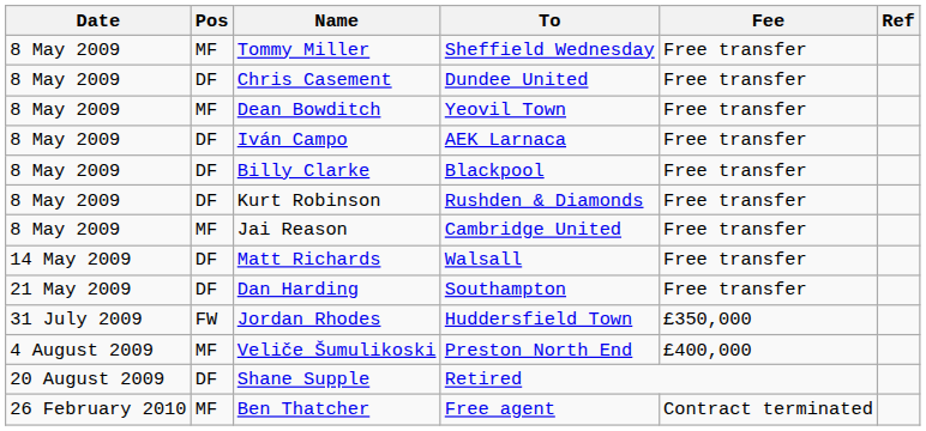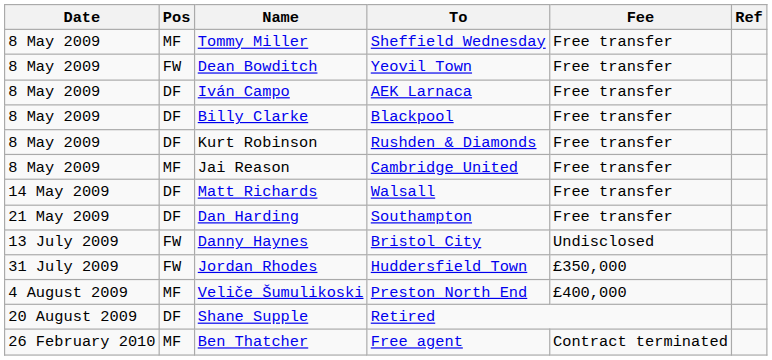 <table class="wikitable">
 <tr>
 <th>Date</th>
 <th>Pos</th>
 <th>Name</th>
 <th>To</th>
 <th>Fee</th>
 <th>Ref</th>
 </tr>
 <tr>
 <td>8 May 2009</td>
 <td>MF</td>
 <td> <a href='#'>Tommy Miller</a></td>
 <td> <a href='#'>Sheffield Wednesday</a></td>
 <td>Free transfer</td>
 <td></td>
 </tr>
 <tr>
 <td>8 May 2009</td>
-<td>DF</td>
-<td> <a href='#'>Chris Casement</a></td>
-<td> <a href='#'>Dundee United</a></td>
-<td>Free transfer</td>
-<td></td>
-</tr>
-<tr>
-<td>8 May 2009</td>
-<td>MF</td>
+<td>FW</td>
 <td> <a href='#'>Dean Bowditch</a></td>
 <td> <a href='#'>Yeovil Town</a></td>
 <td>Free transfer</td>
 <td></td>
 </tr>
 <tr>
 <td>8 May 2009</td>
 <td>DF</td>
 <td> <a href='#'>Iván Campo</a></td>
 <td> <a href='#'>AEK Larnaca</a></td>
 <td>Free transfer</td>
 <td></td>
 </tr>
 <tr>
 <td>8 May 2009</td>
 <td>DF</td>
 <td> <a href='#'>Billy Clarke</a></td>
 <td> <a href='#'>Blackpool</a></td>
 <td>Free transfer</td>
 <td></td>
 </tr>
 <tr>
 <td>8 May 2009</td>
 <td>DF</td>
 <td> Kurt Robinson</td>
 <td> <a href='#'>Rushden & Diamonds</a></td>
 <td>Free transfer</td>
 <td></td>
 </tr>
 <tr>
 <td>8 May 2009</td>
 <td>MF</td>
 <td> Jai Reason</td>
 <td> <a href='#'>Cambridge United</a></td>
 <td>Free transfer</td>
 <td></td>
 </tr>
 <tr>
 <td>14 May 2009</td>
 <td>DF</td>
 <td> <a href='#'>Matt Richards</a></td>
 <td> <a href='#'>Walsall</a></td>
 <td>Free transfer</td>
 <td></td>
 </tr>
 <tr>
 <td>21 May 2009</td>
 <td>DF</td>
 <td> <a href='#'>Dan Harding</a></td>
 <td> <a href='#'>Southampton</a></td>
 <td>Free transfer</td>
 <td></td>
 </tr>
 <tr>
+<td>13 July 2009</td>
+<td>FW</td>
+<td> <a href='#'>Danny Haynes</a></td>
+<td> <a href='#'>Bristol City</a></td>
+<td>Undisclosed</td>
+<td></td>
+</tr>
+<tr>
 <td>31 July 2009</td>
 <td>FW</td>
 <td> <a href='#'>Jordan Rhodes</a></td>
 <td> <a href='#'>Huddersfield Town</a></td>
 <td>£350,000</td>
 <td></td>
 </tr>
 <tr>
 <td>4 August 2009</td>
 <td>MF</td>
 <td> <a href='#'>Veliče Šumulikoski</a></td>
 <td> <a href='#'>Preston North End</a></td>
 <td>£400,000</td>
 <td></td>
 </tr>
 <tr>
 <td>20 August 2009</td>
 <td>DF</td>
 <td> <a href='#'>Shane Supple</a></td>
 <td colspan=2><a href='#'>Retired</a></td>
 <td></td>
 </tr>
 <tr>
 <td>26 February 2010</td>
 <td>MF</td>
 <td> <a href='#'>Ben Thatcher</a></td>
 <td><a href='#'>Free agent</a></td>
 <td>Contract terminated</td>
 <td></td>
 </tr>
 </table>
